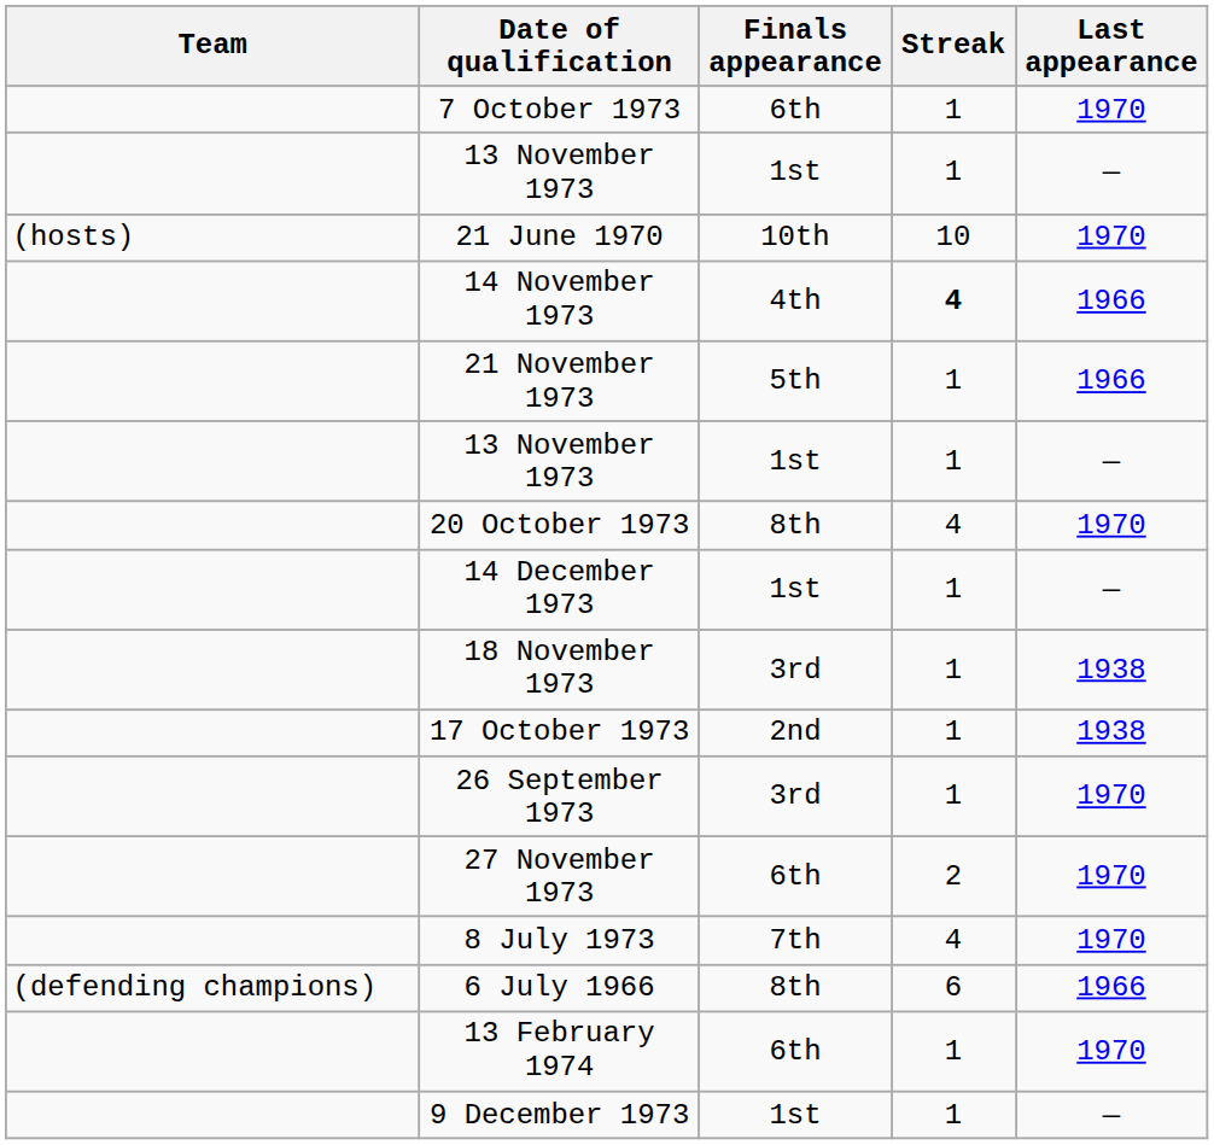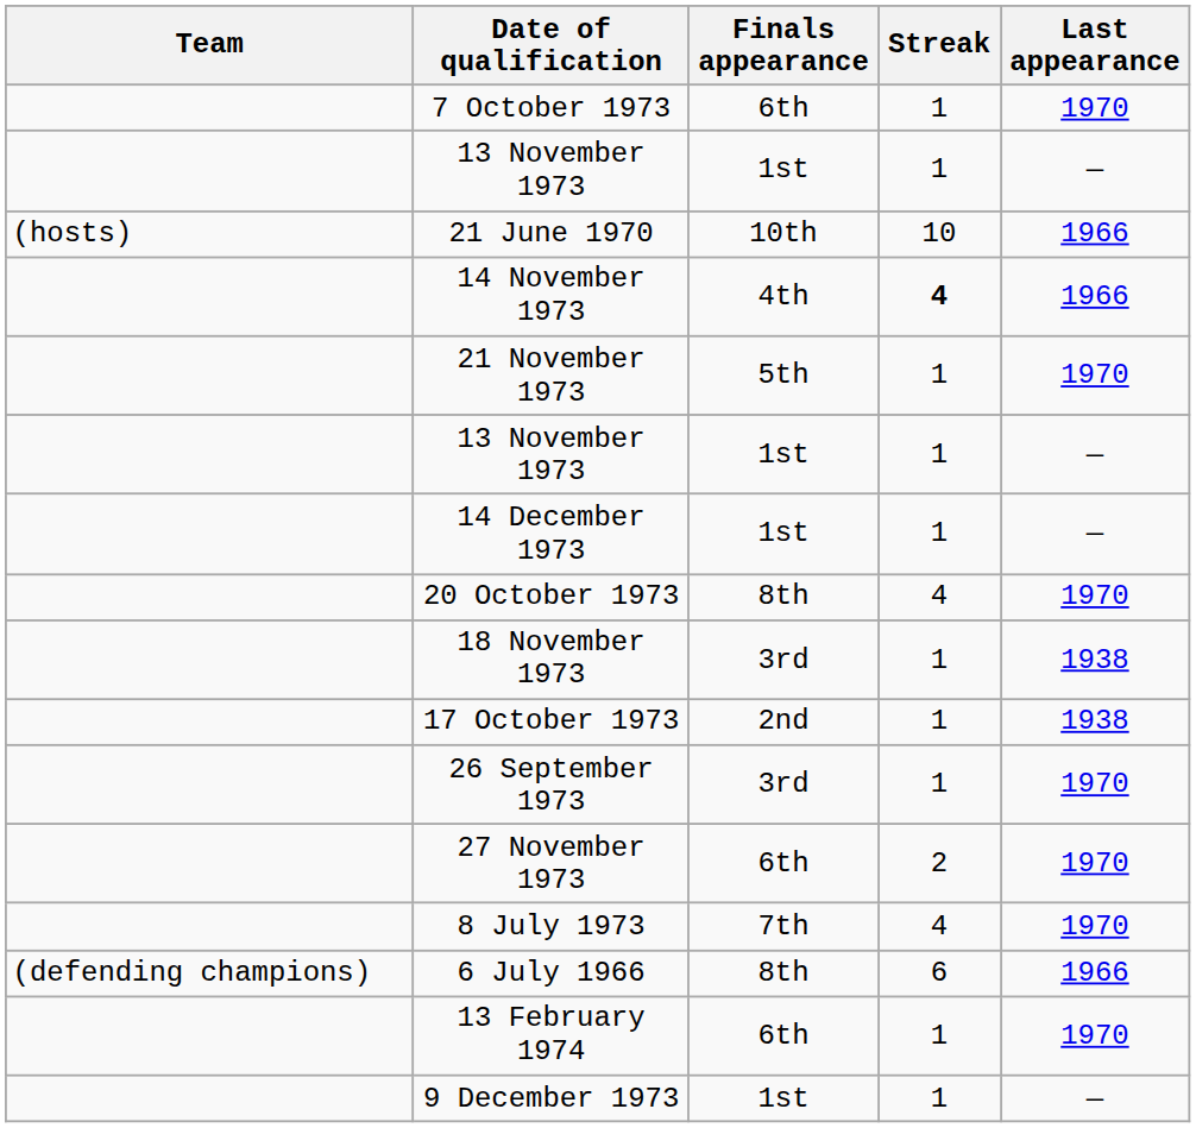 <table class="wikitable sortable" style="text-align: center;">
 <tr>
 <th width=180>Team</th>
 <th width=120>Date of qualification</th>
 <th width=80>Finals appearance</th>
 <th width=50>Streak</th>
 <th width=80>Last appearance</th>
 </tr>
 <tr>
 <td style="text-align:left;"></td>
 <td>7 October 1973</td>
 <td>6th</td>
 <td>1</td>
 <td><a href='#'>1970</a></td>
 </tr>
 <tr>
 <td style="text-align:left;"></td>
 <td>13 November 1973</td>
 <td>1st</td>
 <td>1</td>
 <td>—</td>
 </tr>
 <tr>
 <td style="text-align:left;"> (hosts)</td>
 <td>21 June 1970</td>
 <td>10th</td>
 <td>10</td>
-<td><a href='#'>1970</a></td>
+<td><a href='#'>1966</a></td>
 </tr>
 <tr>
 <td style="text-align:left;"></td>
 <td>14 November 1973</td>
 <td>4th</td>
 <td><strong>4</strong></td>
 <td><a href='#'>1966</a></td>
 </tr>
 <tr>
 <td style="text-align:left;"></td>
 <td>21 November 1973</td>
 <td>5th</td>
 <td>1</td>
-<td><a href='#'>1966</a></td>
+<td><a href='#'>1970</a></td>
 </tr>
 <tr>
 <td style="text-align:left;"></td>
 <td>13 November 1973</td>
 <td>1st</td>
 <td>1</td>
 <td>—</td>
 </tr>
 <tr>
 <td style="text-align:left;"></td>
+<td>14 December 1973</td>
+<td>1st</td>
+<td>1</td>
+<td>—</td>
+</tr>
+<tr>
+<td style="text-align:left;"></td>
 <td>20 October 1973</td>
 <td>8th</td>
 <td>4</td>
 <td><a href='#'>1970</a></td>
-</tr>
-<tr>
-<td style="text-align:left;"></td>
-<td>14 December 1973</td>
-<td>1st</td>
-<td>1</td>
-<td>—</td>
 </tr>
 <tr>
 <td style="text-align:left;"></td>
 <td>18 November 1973</td>
 <td>3rd</td>
 <td>1</td>
 <td><a href='#'>1938</a></td>
 </tr>
 <tr>
 <td style="text-align:left;"></td>
 <td>17 October 1973</td>
 <td>2nd</td>
 <td>1</td>
 <td><a href='#'>1938</a></td>
 </tr>
 <tr>
 <td style="text-align:left;"></td>
 <td>26 September 1973</td>
 <td>3rd</td>
 <td>1</td>
 <td><a href='#'>1970</a></td>
 </tr>
 <tr>
 <td style="text-align:left;"></td>
 <td>27 November 1973</td>
 <td>6th</td>
 <td>2</td>
 <td><a href='#'>1970</a></td>
 </tr>
 <tr>
 <td style="text-align:left;"></td>
 <td>8 July 1973</td>
 <td>7th</td>
 <td>4</td>
 <td><a href='#'>1970</a></td>
 </tr>
 <tr>
 <td style="text-align:left;"> (defending champions)</td>
 <td>6 July 1966</td>
 <td>8th</td>
 <td>6</td>
 <td><a href='#'>1966</a></td>
 </tr>
 <tr>
 <td style="text-align:left;"></td>
 <td>13 February 1974</td>
 <td>6th</td>
 <td>1</td>
 <td><a href='#'>1970</a></td>
 </tr>
 <tr>
 <td style="text-align:left;"></td>
 <td>9 December 1973</td>
 <td>1st</td>
 <td>1</td>
 <td>—</td>
 </tr>
 </table>
